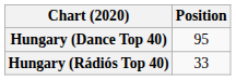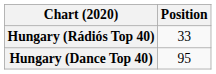 <table class="wikitable sortable plainrowheaders" style="text-align:center">
 <tr>
 <th scope="col">Chart (2020)</th>
 <th scope="col">Position</th>
 </tr>
 <tr>
+<th scope="row">Hungary (Rádiós Top 40)</th>
+<td>33</td>
+</tr>
+<tr>
 <th scope="row">Hungary (Dance Top 40)</th>
 <td>95</td>
 </tr>
-<tr>
-<th scope="row">Hungary (Rádiós Top 40)</th>
-<td>33</td>
-</tr>
 </table>
